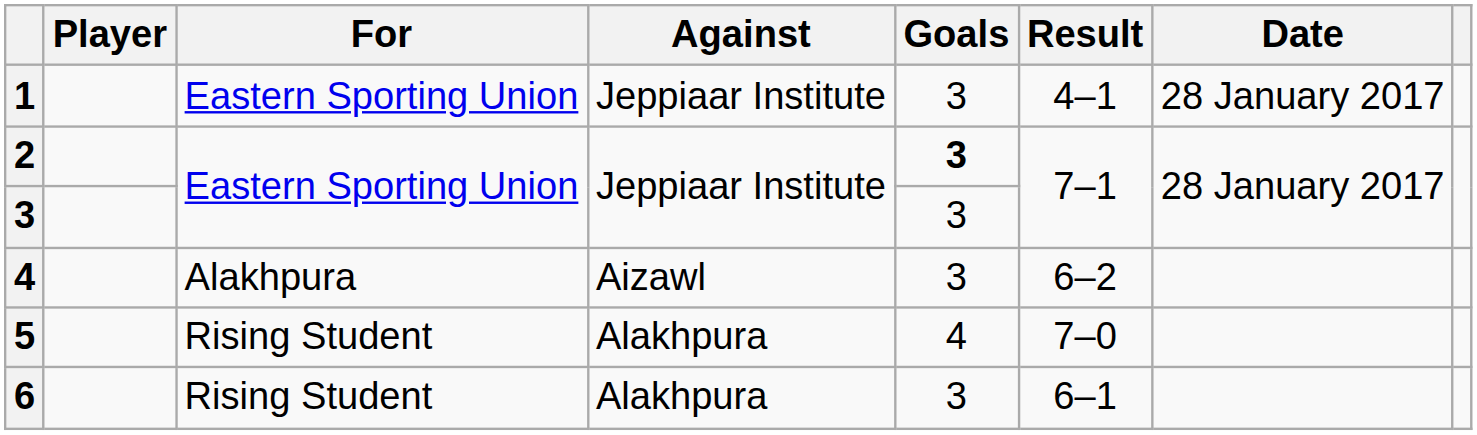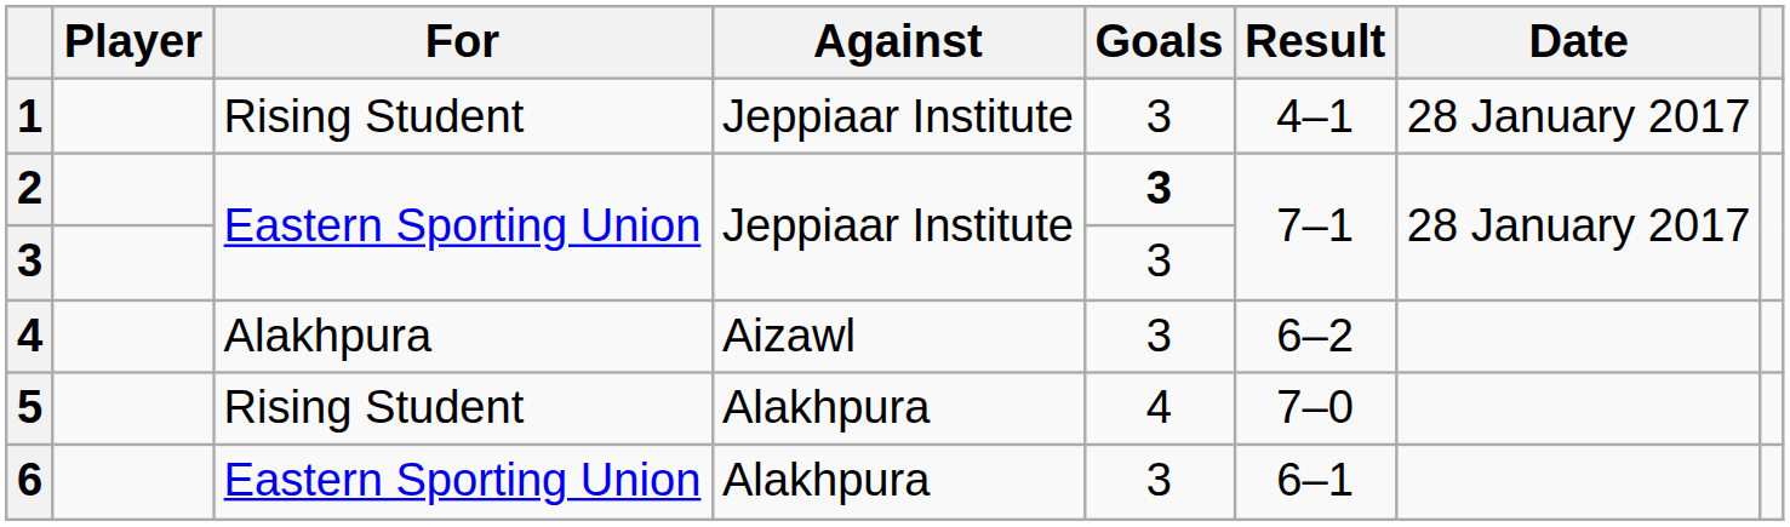 <table class="wikitable sortable">
 <tr>
 <th scope="col"></th>
 <th scope="col">Player</th>
 <th scope="col">For</th>
 <th scope="col">Against</th>
 <th scope="col">Goals</th>
 <th scope="col" style="text-align:center">Result</th>
 <th scope="col">Date</th>
 <th scope="col" class=unsortable></th>
 </tr>
 <tr>
 <th scope="col">1</th>
 <td> </td>
-<td><a href='#'>Eastern Sporting Union</a></td>
+<td>Rising Student</td>
 <td>Jeppiaar Institute</td>
 <td style="text-align:center;">3</td>
 <td style="text-align:center;">4–1</td>
 <td>28 January 2017</td>
 <td></td>
 </tr>
 <tr>
 <th scope="col">2</th>
 <td> </td>
 <td rowspan="2"><a href='#'>Eastern Sporting Union</a></td>
 <td rowspan="2">Jeppiaar Institute</td>
 <td style="text-align:center;"><strong>3</strong></td>
 <td rowspan="2" style="text-align:center;">7–1</td>
 <td rowspan="2">28 January 2017</td>
 <td rowspan="2"></td>
 </tr>
 <tr>
 <th scope="col">3</th>
 <td> </td>
 <td style="text-align:center;">3</td>
 </tr>
 <tr>
 <th scope="col">4</th>
 <td> </td>
 <td>Alakhpura</td>
 <td>Aizawl</td>
 <td style="text-align:center;">3</td>
 <td style="text-align:center;">6–2</td>
 <td></td>
 <td></td>
 </tr>
 <tr>
 <th scope="col">5</th>
 <td> </td>
 <td>Rising Student</td>
 <td>Alakhpura</td>
 <td style="text-align:center;">4</td>
 <td style="text-align:center;">7–0</td>
 <td></td>
 <td></td>
 </tr>
 <tr>
 <th scope="col">6</th>
 <td> </td>
-<td>Rising Student</td>
+<td><a href='#'>Eastern Sporting Union</a></td>
 <td>Alakhpura</td>
 <td style="text-align:center;">3</td>
 <td style="text-align:center;">6–1</td>
 <td></td>
 <td></td>
 </tr>
 </table>
